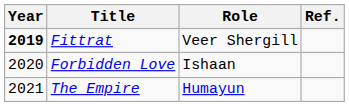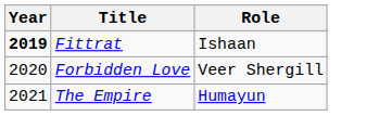 <table class="wikitable sortable">
 <tr>
 <th>Year</th>
 <th>Title</th>
 <th>Role</th>
-<th>Ref.</th>
 </tr>
 <tr>
 <td><strong>2019</strong></td>
 <td><em><a href='#'>Fittrat</a></em></td>
-<td>Veer Shergill</td>
-<td></td>
+<td>Ishaan</td>
 </tr>
 <tr>
 <td>2020</td>
 <td><em><a href='#'>Forbidden Love</a></em></td>
-<td>Ishaan</td>
-<td></td>
+<td>Veer Shergill</td>
 </tr>
 <tr>
 <td>2021</td>
 <td><em><a href='#'>The Empire</a></em></td>
 <td><a href='#'>Humayun</a></td>
-<td></td>
 </tr>
 </table>
